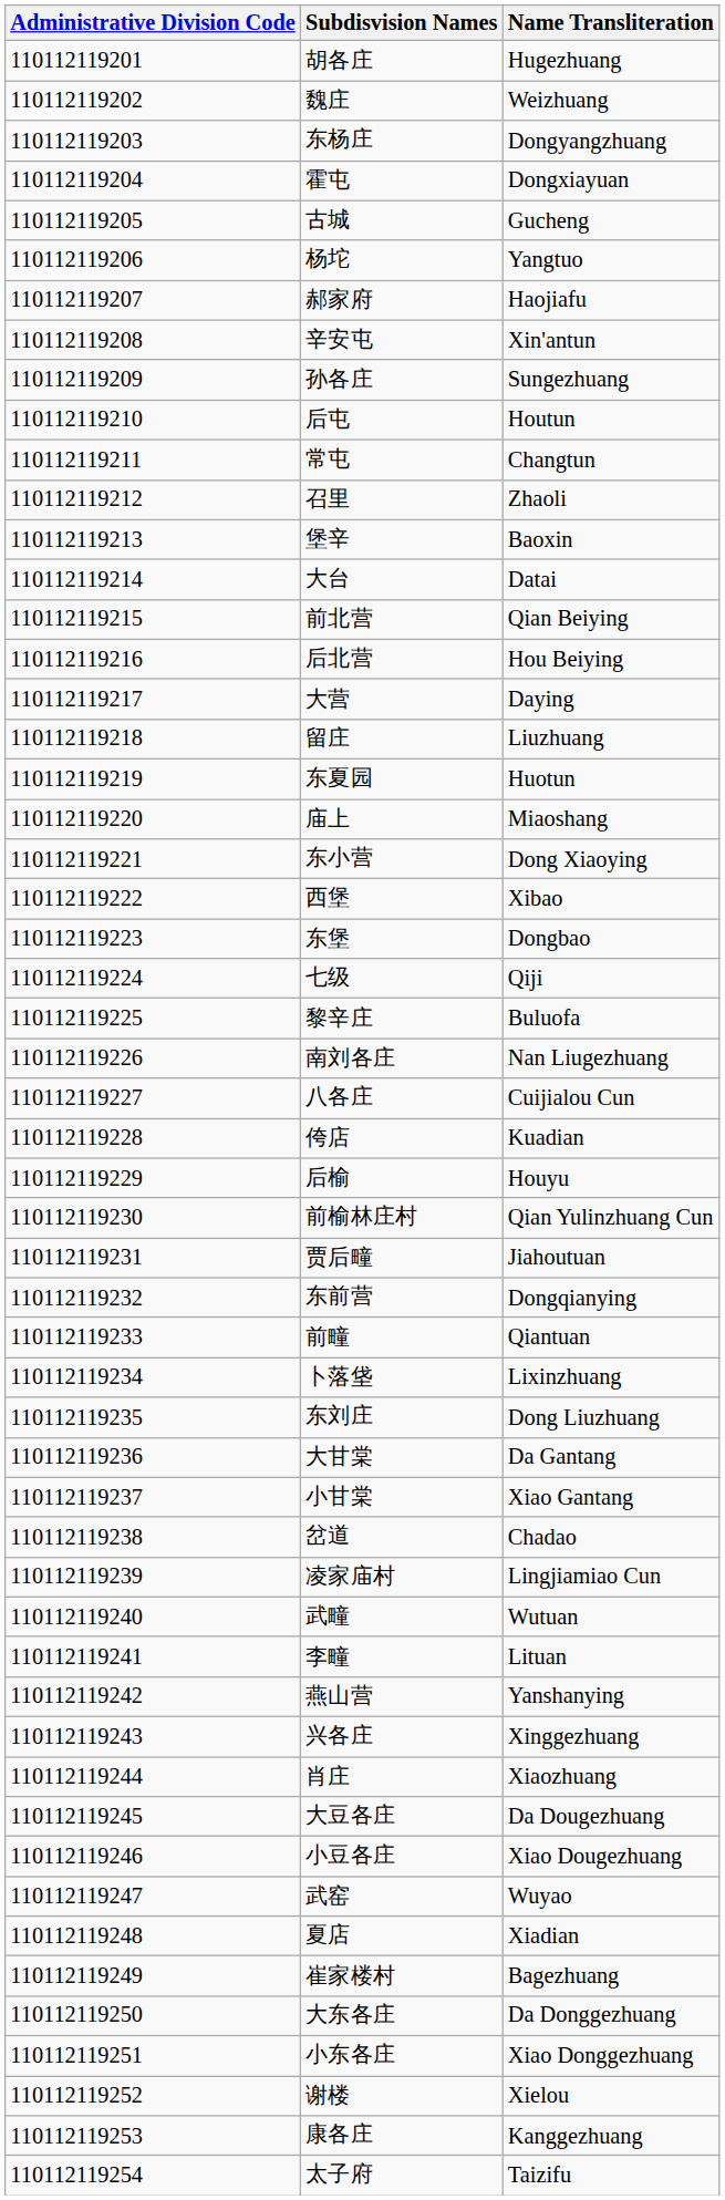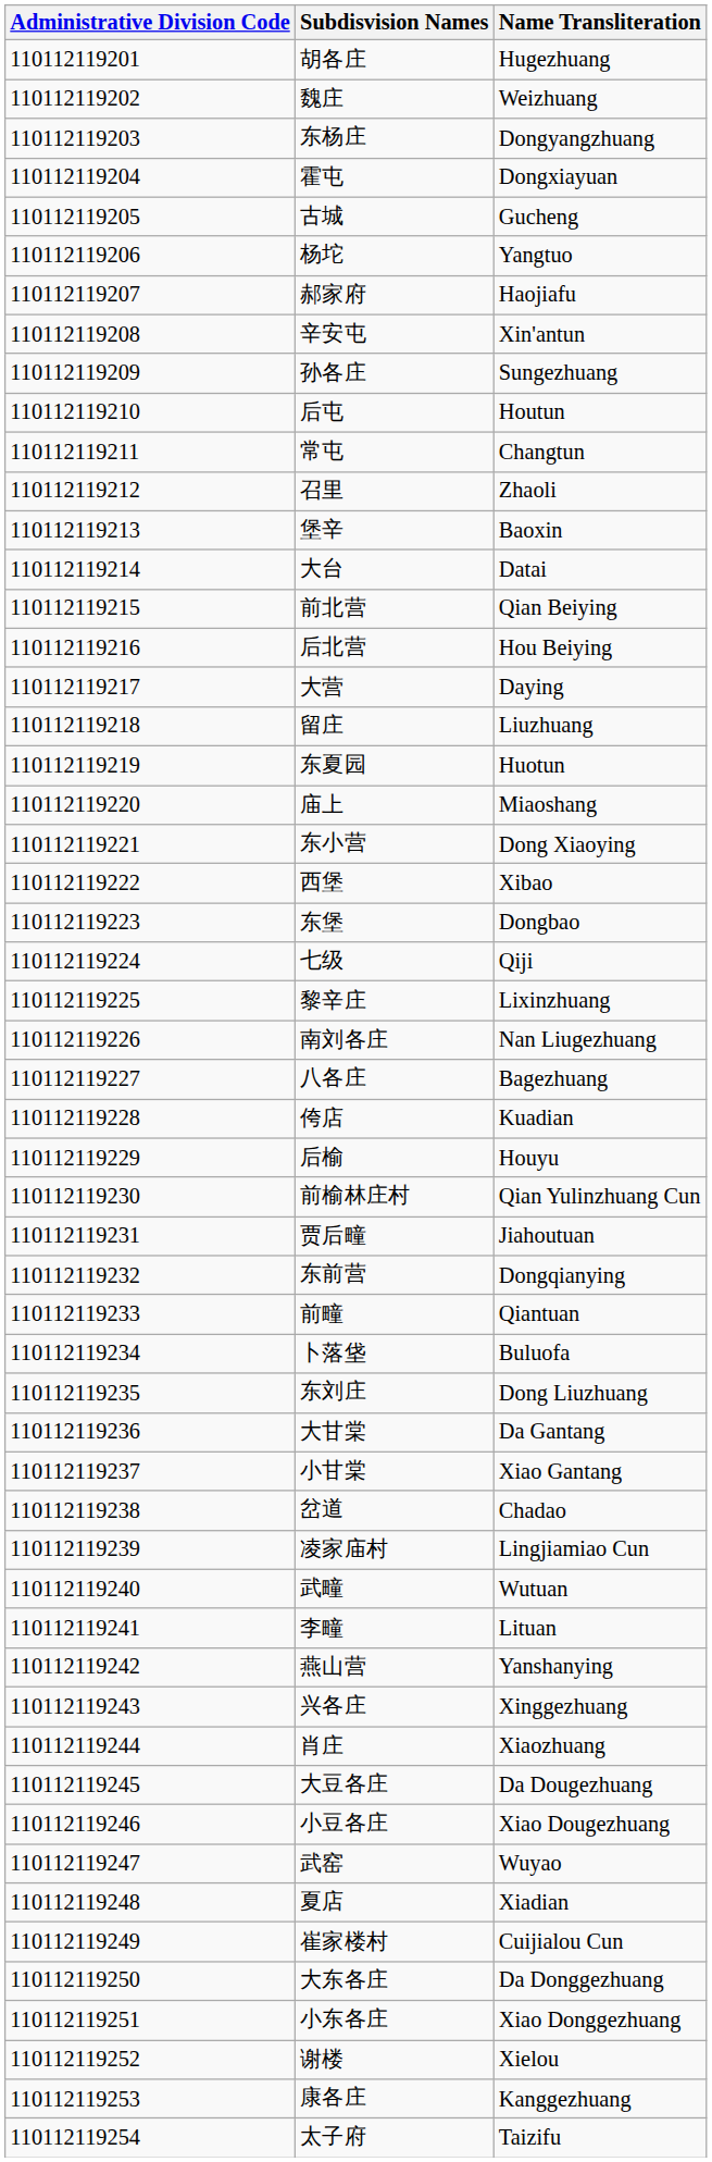 <table class="wikitable sortable">
 <tr>
 <th><a href='#'>Administrative Division Code</a></th>
 <th>Subdisvision Names</th>
 <th>Name Transliteration</th>
 </tr>
 <tr>
 <td>110112119201</td>
 <td>胡各庄</td>
 <td>Hugezhuang</td>
 </tr>
 <tr>
 <td>110112119202</td>
 <td>魏庄</td>
 <td>Weizhuang</td>
 </tr>
 <tr>
 <td>110112119203</td>
 <td>东杨庄</td>
 <td>Dongyangzhuang</td>
 </tr>
 <tr>
 <td>110112119204</td>
 <td>霍屯</td>
 <td>Dongxiayuan</td>
 </tr>
 <tr>
 <td>110112119205</td>
 <td>古城</td>
 <td>Gucheng</td>
 </tr>
 <tr>
 <td>110112119206</td>
 <td>杨坨</td>
 <td>Yangtuo</td>
 </tr>
 <tr>
 <td>110112119207</td>
 <td>郝家府</td>
 <td>Haojiafu</td>
 </tr>
 <tr>
 <td>110112119208</td>
 <td>辛安屯</td>
 <td>Xin'antun</td>
 </tr>
 <tr>
 <td>110112119209</td>
 <td>孙各庄</td>
 <td>Sungezhuang</td>
 </tr>
 <tr>
 <td>110112119210</td>
 <td>后屯</td>
 <td>Houtun</td>
 </tr>
 <tr>
 <td>110112119211</td>
 <td>常屯</td>
 <td>Changtun</td>
 </tr>
 <tr>
 <td>110112119212</td>
 <td>召里</td>
 <td>Zhaoli</td>
 </tr>
 <tr>
 <td>110112119213</td>
 <td>堡辛</td>
 <td>Baoxin</td>
 </tr>
 <tr>
 <td>110112119214</td>
 <td>大台</td>
 <td>Datai</td>
 </tr>
 <tr>
 <td>110112119215</td>
 <td>前北营</td>
 <td>Qian Beiying</td>
 </tr>
 <tr>
 <td>110112119216</td>
 <td>后北营</td>
 <td>Hou Beiying</td>
 </tr>
 <tr>
 <td>110112119217</td>
 <td>大营</td>
 <td>Daying</td>
 </tr>
 <tr>
 <td>110112119218</td>
 <td>留庄</td>
 <td>Liuzhuang</td>
 </tr>
 <tr>
 <td>110112119219</td>
 <td>东夏园</td>
 <td>Huotun</td>
 </tr>
 <tr>
 <td>110112119220</td>
 <td>庙上</td>
 <td>Miaoshang</td>
 </tr>
 <tr>
 <td>110112119221</td>
 <td>东小营</td>
 <td>Dong Xiaoying</td>
 </tr>
 <tr>
 <td>110112119222</td>
 <td>西堡</td>
 <td>Xibao</td>
 </tr>
 <tr>
 <td>110112119223</td>
 <td>东堡</td>
 <td>Dongbao</td>
 </tr>
 <tr>
 <td>110112119224</td>
 <td>七级</td>
 <td>Qiji</td>
 </tr>
 <tr>
 <td>110112119225</td>
 <td>黎辛庄</td>
-<td>Buluofa</td>
+<td>Lixinzhuang</td>
 </tr>
 <tr>
 <td>110112119226</td>
 <td>南刘各庄</td>
 <td>Nan Liugezhuang</td>
 </tr>
 <tr>
 <td>110112119227</td>
 <td>八各庄</td>
-<td>Cuijialou Cun</td>
+<td>Bagezhuang</td>
 </tr>
 <tr>
 <td>110112119228</td>
 <td>侉店</td>
 <td>Kuadian</td>
 </tr>
 <tr>
 <td>110112119229</td>
 <td>后榆</td>
 <td>Houyu</td>
 </tr>
 <tr>
 <td>110112119230</td>
 <td>前榆林庄村</td>
 <td>Qian Yulinzhuang Cun</td>
 </tr>
 <tr>
 <td>110112119231</td>
 <td>贾后疃</td>
 <td>Jiahoutuan</td>
 </tr>
 <tr>
 <td>110112119232</td>
 <td>东前营</td>
 <td>Dongqianying</td>
 </tr>
 <tr>
 <td>110112119233</td>
 <td>前疃</td>
 <td>Qiantuan</td>
 </tr>
 <tr>
 <td>110112119234</td>
 <td>卜落垡</td>
-<td>Lixinzhuang</td>
+<td>Buluofa</td>
 </tr>
 <tr>
 <td>110112119235</td>
 <td>东刘庄</td>
 <td>Dong Liuzhuang</td>
 </tr>
 <tr>
 <td>110112119236</td>
 <td>大甘棠</td>
 <td>Da Gantang</td>
 </tr>
 <tr>
 <td>110112119237</td>
 <td>小甘棠</td>
 <td>Xiao Gantang</td>
 </tr>
 <tr>
 <td>110112119238</td>
 <td>岔道</td>
 <td>Chadao</td>
 </tr>
 <tr>
 <td>110112119239</td>
 <td>凌家庙村</td>
 <td>Lingjiamiao Cun</td>
 </tr>
 <tr>
 <td>110112119240</td>
 <td>武疃</td>
 <td>Wutuan</td>
 </tr>
 <tr>
 <td>110112119241</td>
 <td>李疃</td>
 <td>Lituan</td>
 </tr>
 <tr>
 <td>110112119242</td>
 <td>燕山营</td>
 <td>Yanshanying</td>
 </tr>
 <tr>
 <td>110112119243</td>
 <td>兴各庄</td>
 <td>Xinggezhuang</td>
 </tr>
 <tr>
 <td>110112119244</td>
 <td>肖庄</td>
 <td>Xiaozhuang</td>
 </tr>
 <tr>
 <td>110112119245</td>
 <td>大豆各庄</td>
 <td>Da Dougezhuang</td>
 </tr>
 <tr>
 <td>110112119246</td>
 <td>小豆各庄</td>
 <td>Xiao Dougezhuang</td>
 </tr>
 <tr>
 <td>110112119247</td>
 <td>武窑</td>
 <td>Wuyao</td>
 </tr>
 <tr>
 <td>110112119248</td>
 <td>夏店</td>
 <td>Xiadian</td>
 </tr>
 <tr>
 <td>110112119249</td>
 <td>崔家楼村</td>
-<td>Bagezhuang</td>
+<td>Cuijialou Cun</td>
 </tr>
 <tr>
 <td>110112119250</td>
 <td>大东各庄</td>
 <td>Da Donggezhuang</td>
 </tr>
 <tr>
 <td>110112119251</td>
 <td>小东各庄</td>
 <td>Xiao Donggezhuang</td>
 </tr>
 <tr>
 <td>110112119252</td>
 <td>谢楼</td>
 <td>Xielou</td>
 </tr>
 <tr>
 <td>110112119253</td>
 <td>康各庄</td>
 <td>Kanggezhuang</td>
 </tr>
 <tr>
 <td>110112119254</td>
 <td>太子府</td>
 <td>Taizifu</td>
 </tr>
 </table>
